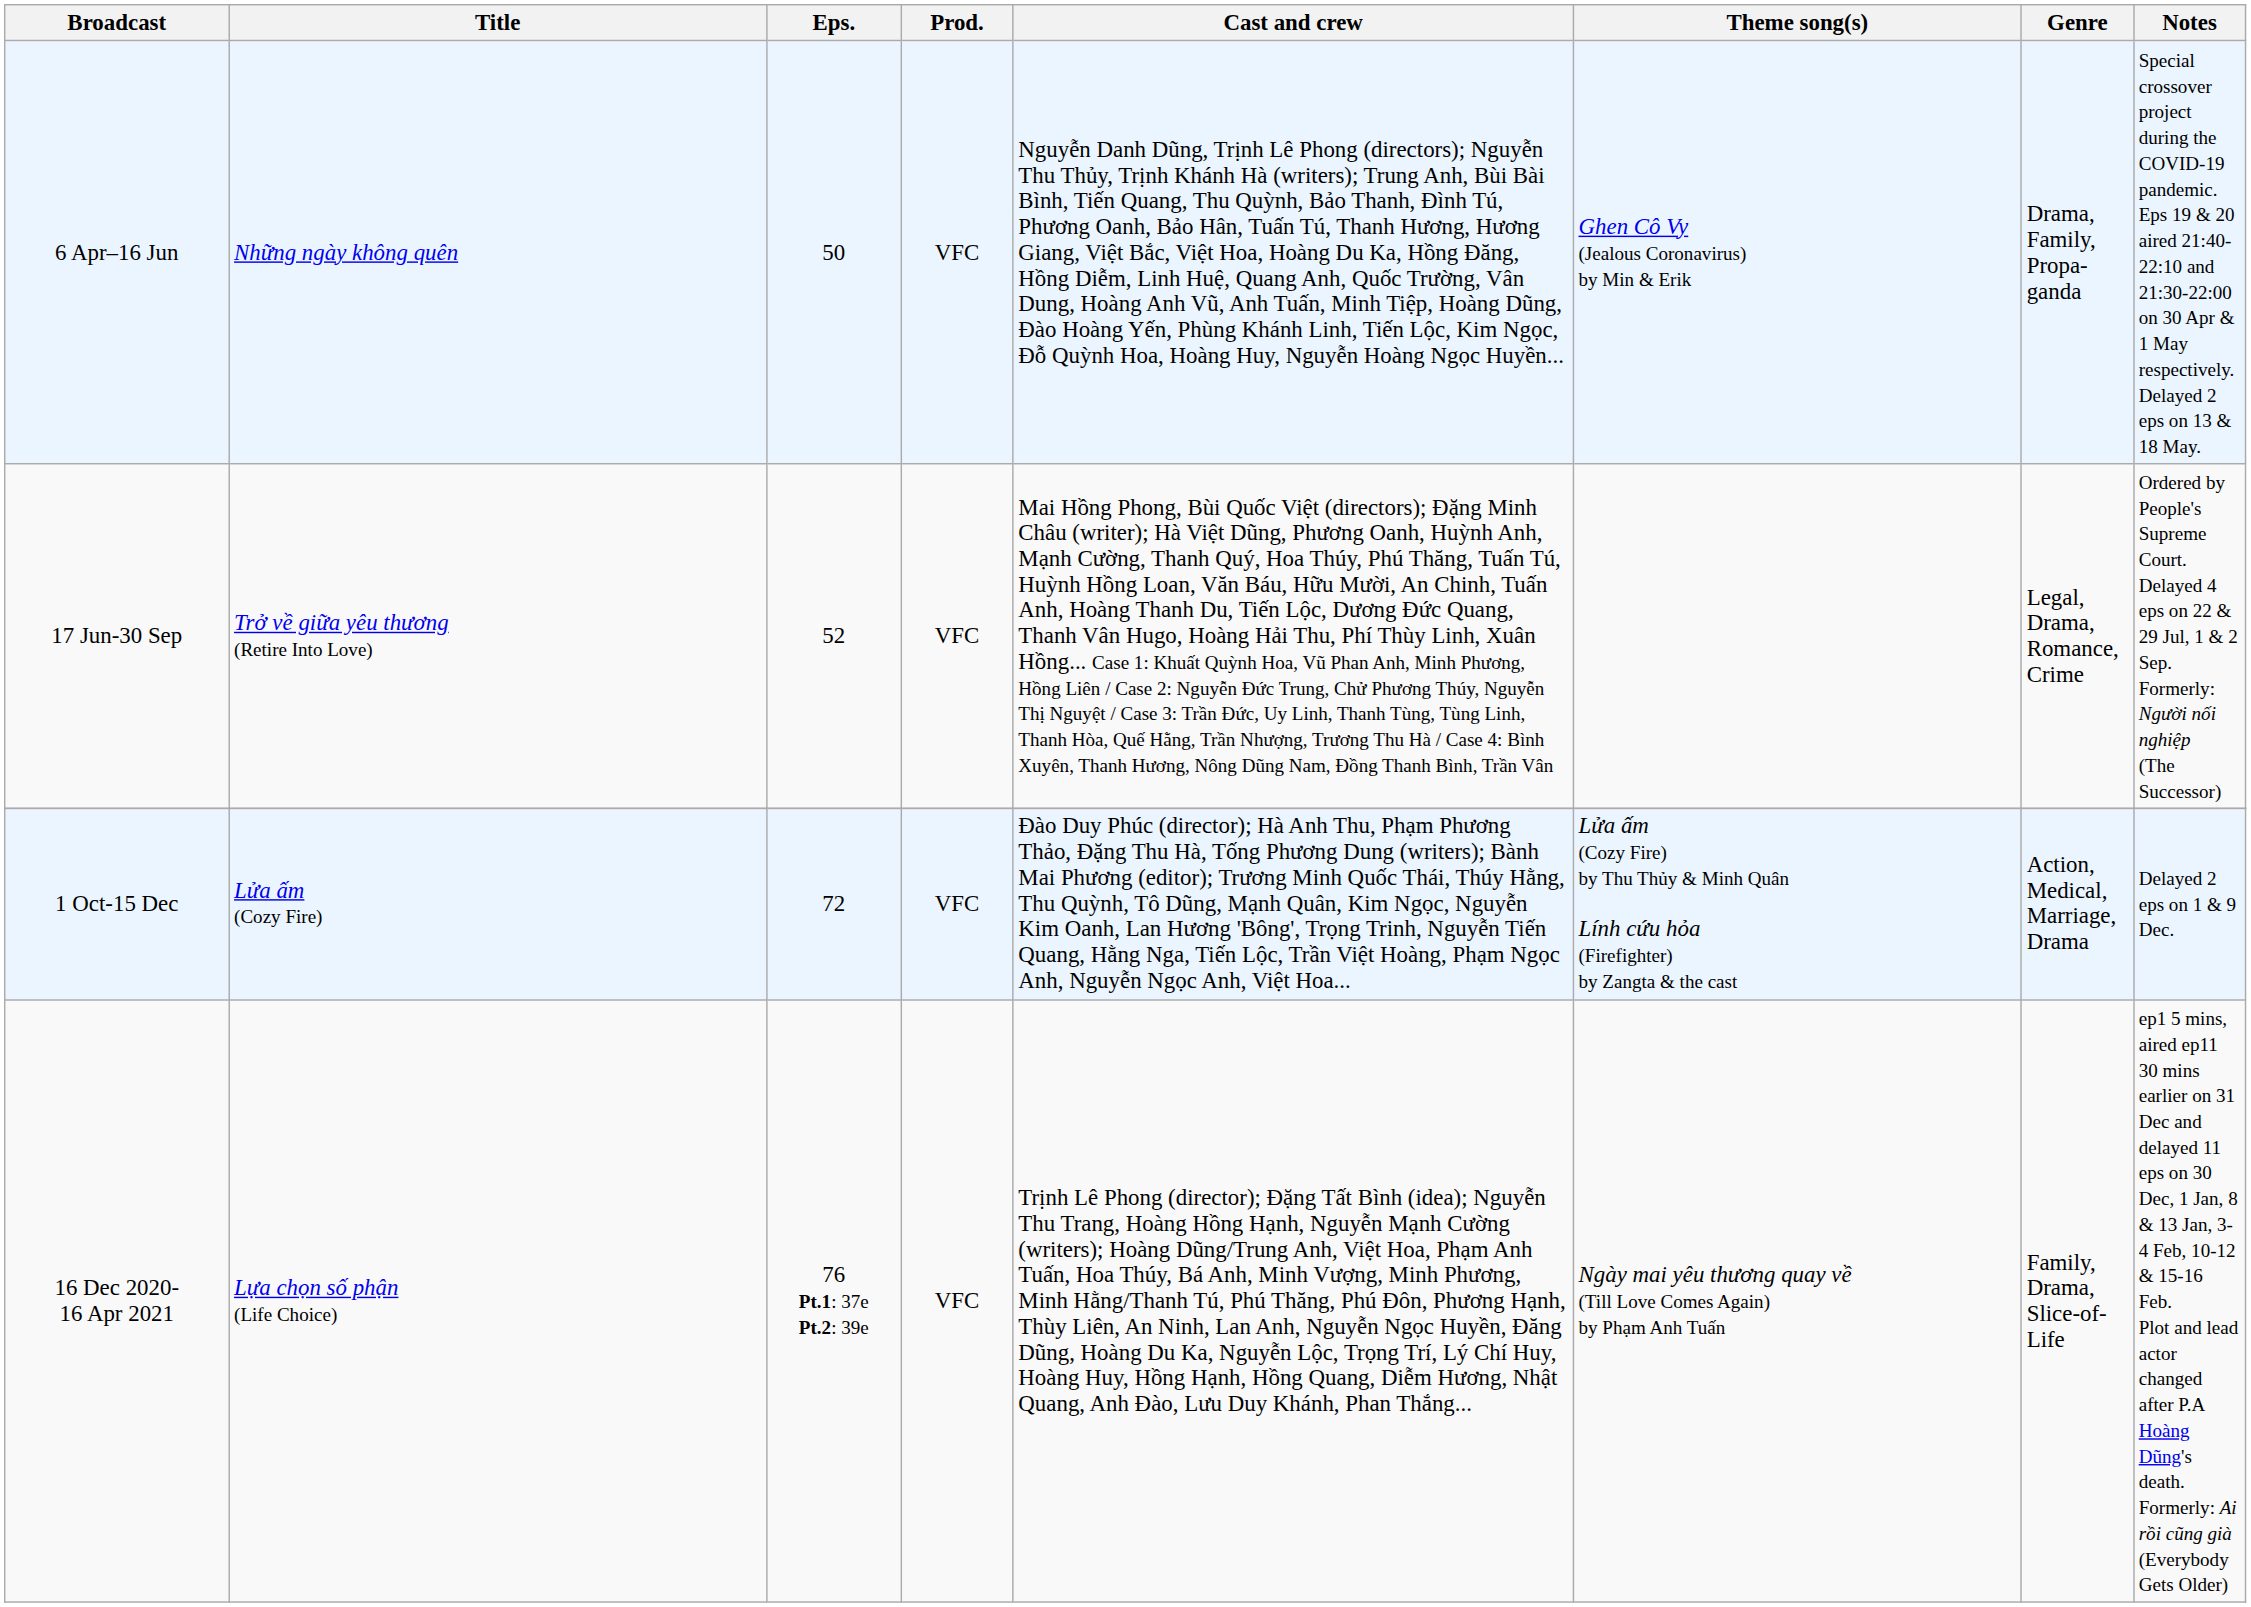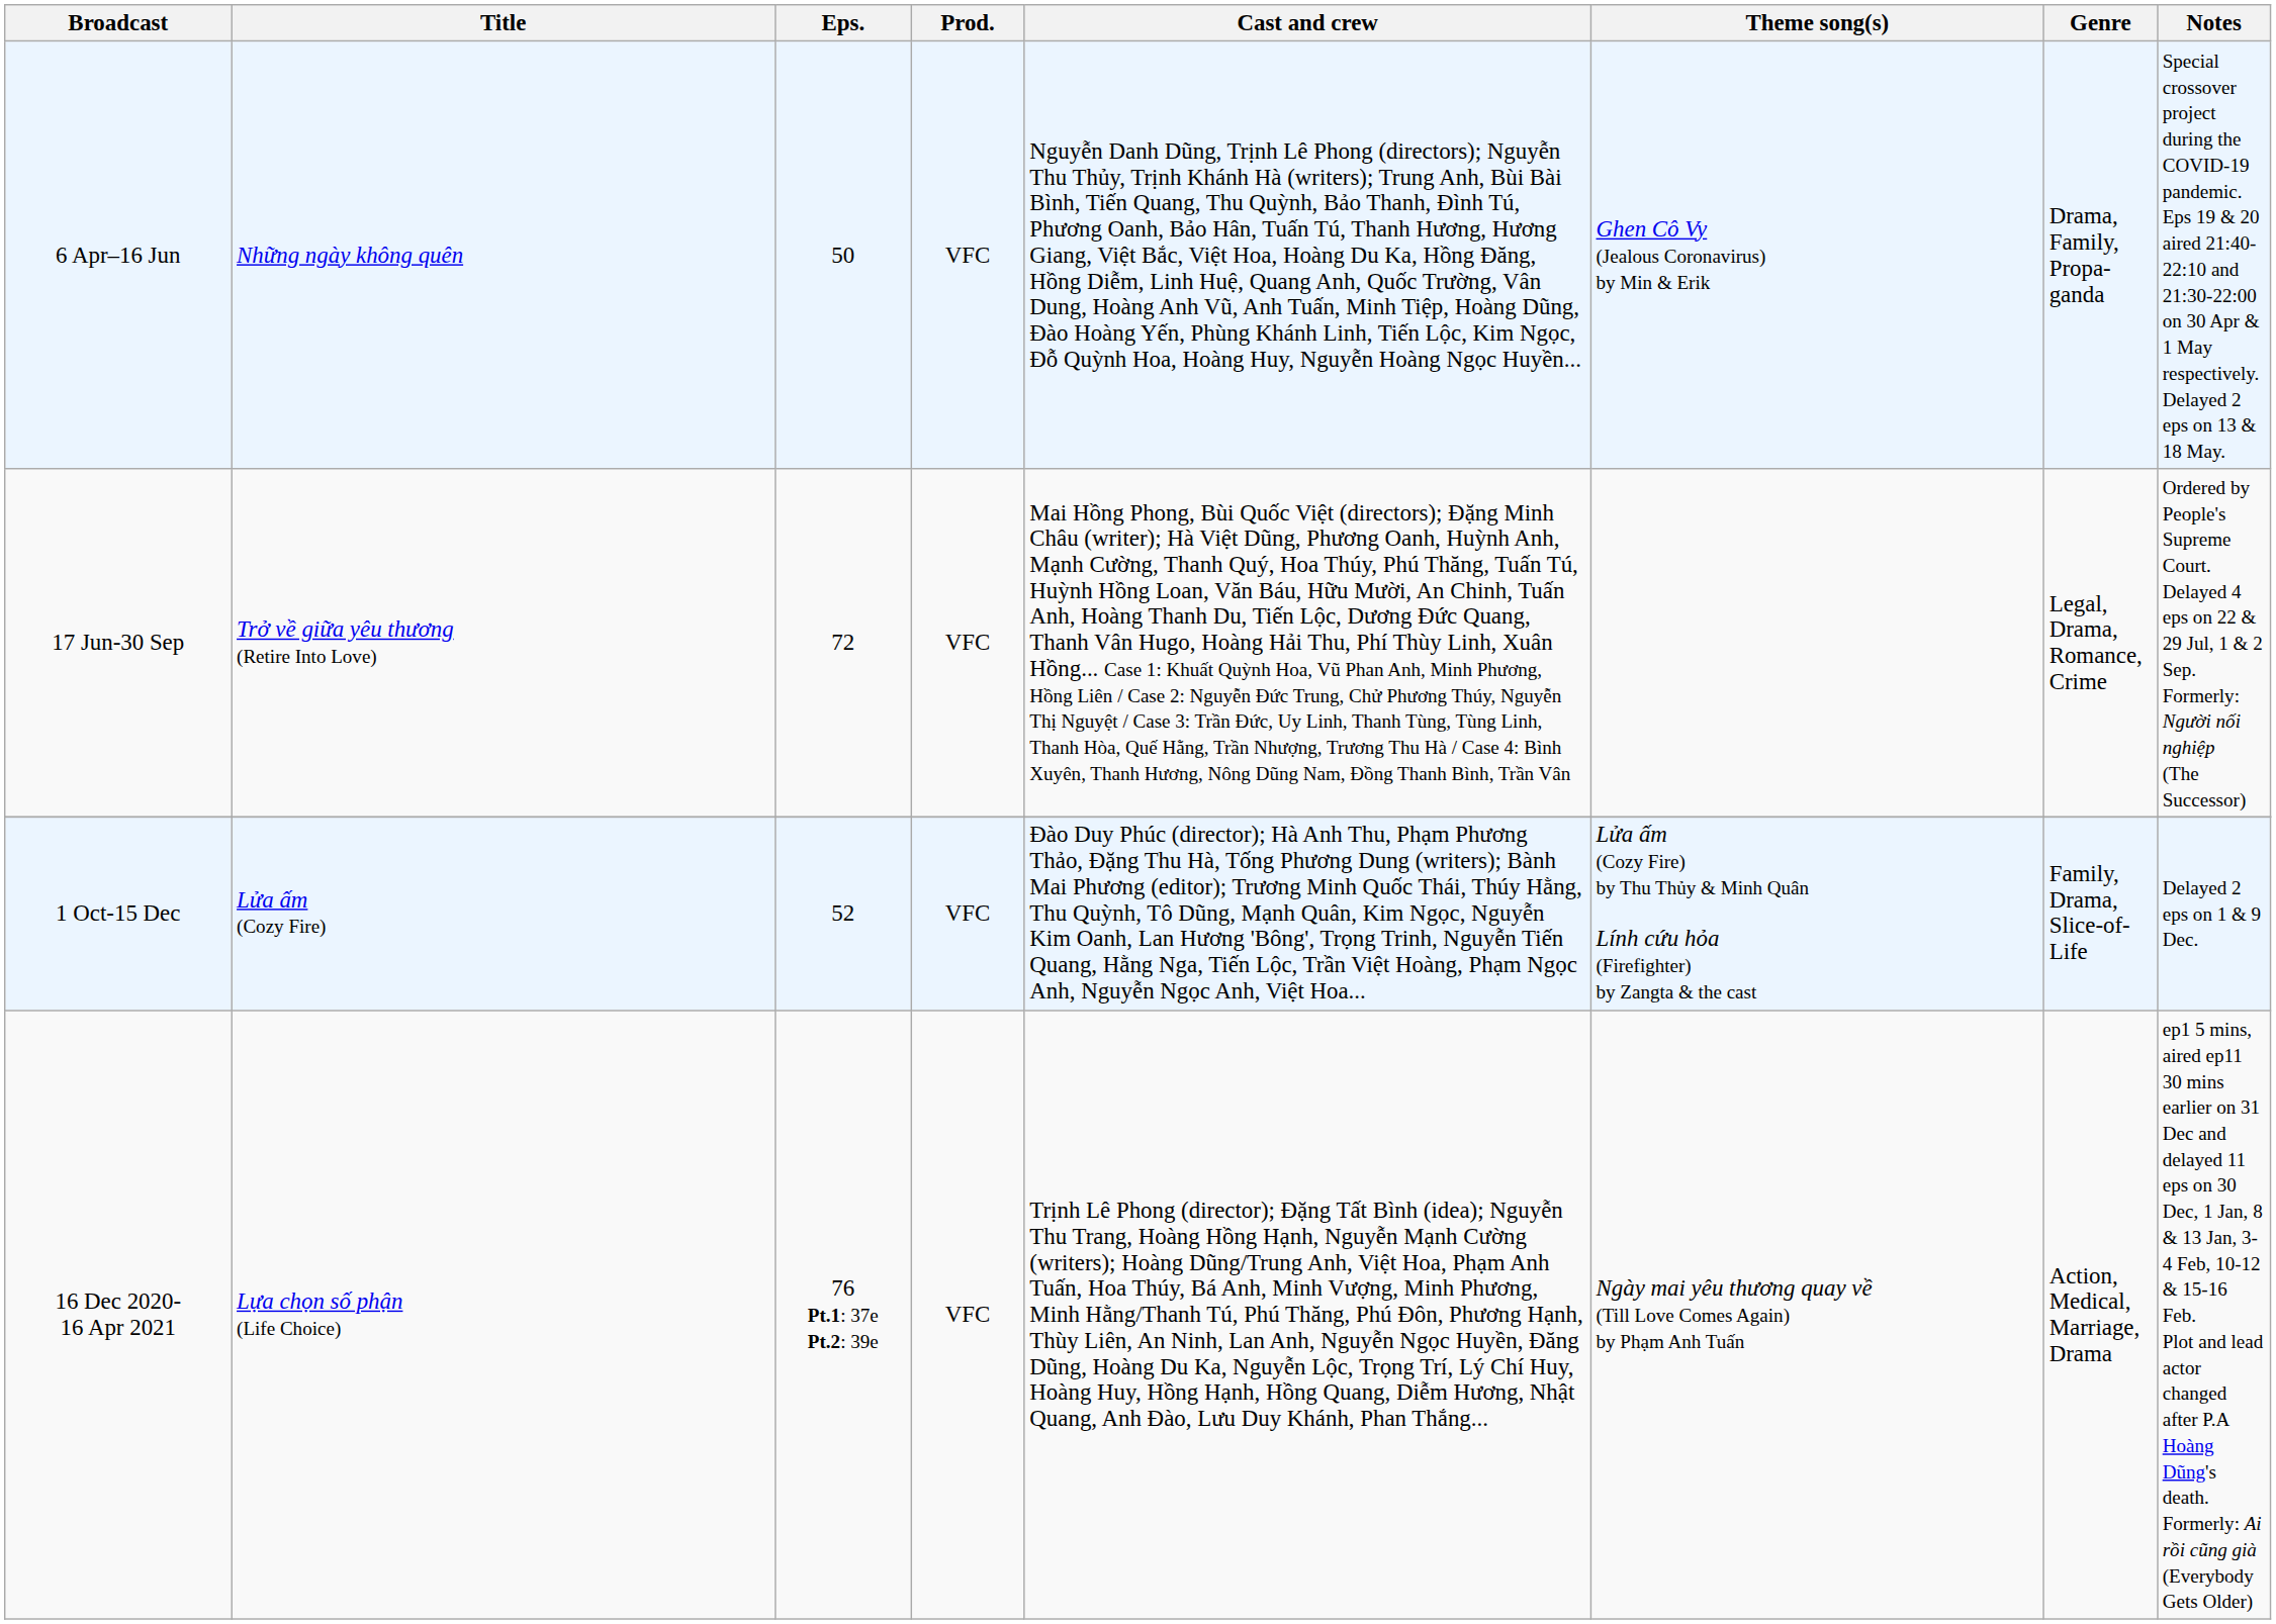 <table class="wikitable sortable">
 <tr>
 <th style="width:10%;">Broadcast</th>
 <th style="width:24%;">Title</th>
 <th style="width:6%;">Eps.</th>
 <th style="width:5%;">Prod.</th>
 <th style="width:25%;">Cast and crew</th>
 <th style="width:20%;">Theme song(s)</th>
 <th style="width:5%;">Genre</th>
 <th style="width:5%;">Notes</th>
 </tr>
 <tr ---- bgcolor="#ebf5ff">
 <td style="text-align:center;">6 Apr–16 Jun <br></td>
 <td><em><a href='#'>Những ngày không quên</a></em> <br></td>
 <td style="text-align:center;">50</td>
 <td style="text-align:center;">VFC</td>
 <td>Nguyễn Danh Dũng, Trịnh Lê Phong (directors); Nguyễn Thu Thủy, Trịnh Khánh Hà (writers); Trung Anh, Bùi Bài Bình, Tiến Quang, Thu Quỳnh, Bảo Thanh, Đình Tú, Phương Oanh, Bảo Hân, Tuấn Tú, Thanh Hương, Hương Giang, Việt Bắc, Việt Hoa, Hoàng Du Ka, Hồng Đăng, Hồng Diễm, Linh Huệ, Quang Anh, Quốc Trường, Vân Dung, Hoàng Anh Vũ, Anh Tuấn, Minh Tiệp, Hoàng Dũng, Đào Hoàng Yến, Phùng Khánh Linh, Tiến Lộc, Kim Ngọc, Đỗ Quỳnh Hoa, Hoàng Huy, Nguyễn Hoàng Ngọc Huyền...</td>
 <td><em><a href='#'>Ghen Cô Vy</a></em> <br><small>(Jealous Coronavirus)<br>by Min & Erik<br></small></td>
 <td>Drama, Family, Propa-ganda</td>
 <td><small>Special crossover project during the COVID-19 pandemic.</small><br><small>Eps 19 & 20 aired 21:40-22:10 and 21:30-22:00 on 30 Apr & 1 May respectively.</small><br><small>Delayed 2 eps on 13 & 18 May.</small></td>
 </tr>
 <tr>
 <td style="text-align:center;">17 Jun-30 Sep <br></td>
 <td><em><a href='#'>Trở về giữa yêu thương</a></em> <br><small>(Retire Into Love)</small></td>
-<td style="text-align:center;">52</td>
+<td style="text-align:center;">72</td>
 <td style="text-align:center;">VFC</td>
 <td>Mai Hồng Phong, Bùi Quốc Việt (directors); Đặng Minh Châu (writer); Hà Việt Dũng, Phương Oanh, Huỳnh Anh, Mạnh Cường, Thanh Quý, Hoa Thúy, Phú Thăng, Tuấn Tú, Huỳnh Hồng Loan, Văn Báu, Hữu Mười, An Chinh, Tuấn Anh, Hoàng Thanh Du, Tiến Lộc, Dương Đức Quang, Thanh Vân Hugo, Hoàng Hải Thu, Phí Thùy Linh, Xuân Hồng... <small>Case 1: Khuất Quỳnh Hoa, Vũ Phan Anh, Minh Phương, Hồng Liên / Case 2: Nguyễn Đức Trung, Chử Phương Thúy, Nguyễn Thị Nguyệt / Case 3: Trần Đức, Uy Linh, Thanh Tùng, Tùng Linh, Thanh Hòa, Quế Hằng, Trần Nhượng, Trương Thu Hà / Case 4:  Bình Xuyên, Thanh Hương, Nông Dũng Nam, Đồng Thanh Bình, Trần Vân</small></td>
 <td></td>
 <td>Legal, Drama, Romance, Crime</td>
 <td><small>Ordered by People's Supreme Court.</small><br><small>Delayed 4 eps on 22 & 29 Jul, 1 & 2 Sep.</small><br><small>Formerly: <em>Người nối nghiệp</em><br>(The Successor)</small></td>
 </tr>
 <tr>
 </tr>
 <tr ---- bgcolor="#ebf5ff">
 <td style="text-align:center;">1 Oct-15 Dec <br></td>
 <td><em><a href='#'>Lửa ấm</a></em> <br><small>(Cozy Fire)</small></td>
-<td style="text-align:center;">72</td>
+<td style="text-align:center;">52</td>
 <td style="text-align:center;">VFC</td>
 <td>Đào Duy Phúc (director); Hà Anh Thu, Phạm Phương Thảo, Đặng Thu Hà, Tống Phương Dung (writers); Bành Mai Phương (editor); Trương Minh Quốc Thái, Thúy Hằng, Thu Quỳnh, Tô Dũng, Mạnh Quân, Kim Ngọc, Nguyễn Kim Oanh, Lan Hương 'Bông', Trọng Trinh, Nguyễn Tiến Quang, Hằng Nga, Tiến Lộc, Trần Việt Hoàng, Phạm Ngọc Anh, Nguyễn Ngọc Anh, Việt Hoa...</td>
 <td><em>Lửa ấm</em> <br><small>(Cozy Fire)<br>by Thu Thủy & Minh Quân</small><br><br><em>Lính cứu hỏa</em> <br><small>(Firefighter)<br>by Zangta & the cast</small></td>
-<td>Action, Medical, Marriage, Drama</td>
+<td>Family, Drama, Slice-of-Life</td>
 <td><small>Delayed 2 eps on 1 & 9 Dec.</small></td>
 </tr>
 <tr>
 <td style="text-align:center;">16 Dec 2020-<br>16 Apr 2021 <br></td>
 <td><em><a href='#'>Lựa chọn số phận</a></em> <br><small>(Life Choice)</small></td>
 <td style="text-align:center;">76 <br><small><strong>Pt.1</strong>: 37e<br><strong>Pt.2</strong>: 39e</small></td>
 <td style="text-align:center;">VFC</td>
 <td>Trịnh Lê Phong (director); Đặng Tất Bình (idea); Nguyễn Thu Trang, Hoàng Hồng Hạnh, Nguyễn Mạnh Cường (writers); Hoàng Dũng/Trung Anh, Việt Hoa, Phạm Anh Tuấn, Hoa Thúy, Bá Anh, Minh Vượng, Minh Phương, Minh Hằng/Thanh Tú, Phú Thăng, Phú Đôn, Phương Hạnh, Thùy Liên, An Ninh, Lan Anh, Nguyễn Ngọc Huyền, Đăng Dũng, Hoàng Du Ka, Nguyễn Lộc, Trọng Trí, Lý Chí Huy, Hoàng Huy, Hồng Hạnh, Hồng Quang, Diễm Hương, Nhật Quang, Anh Đào, Lưu Duy Khánh, Phan Thắng...</td>
 <td><em>Ngày mai yêu thương quay về</em> <br><small>(Till Love Comes Again)<br>by Phạm Anh Tuấn</small></td>
-<td>Family, Drama, Slice-of-Life</td>
+<td>Action, Medical, Marriage, Drama</td>
 <td><small> ep1 5 mins, aired ep11 30 mins earlier on 31 Dec and delayed 11 eps on 30 Dec, 1 Jan, 8 & 13 Jan, 3-4 Feb, 10-12 & 15-16 Feb.</small><br><small>Plot and lead actor changed after P.A <a href='#'>Hoàng Dũng</a>'s death.</small><br><small>Formerly: <em>Ai rồi cũng già</em><br>(Everybody Gets Older)</small></td>
 </tr>
 </table>
